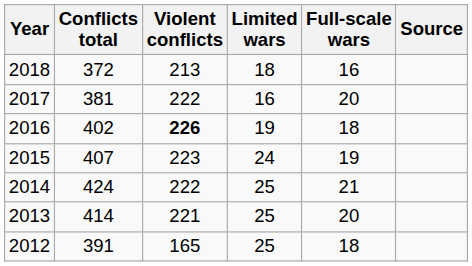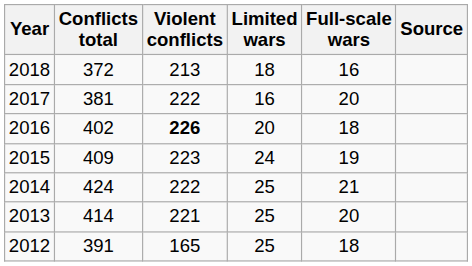 <table class="wikitable sortable">
 <tr>
 <th>Year</th>
 <th data-sort-type="number">Conflicts <br>total</th>
 <th data-sort-type="number">Violent <br>conflicts</th>
 <th data-sort-type="number">Limited <br>wars</th>
 <th data-sort-type="number">Full-scale <br>wars</th>
 <th>Source</th>
 </tr>
 <tr>
 <td align=center>2018</td>
 <td align=center>372</td>
 <td align=center>213</td>
 <td align=center>18</td>
 <td align=center>16</td>
 <td></td>
 </tr>
 <tr>
 <td align=center>2017</td>
 <td align=center>381</td>
 <td align=center>222</td>
 <td align=center>16</td>
 <td align=center>20</td>
 <td></td>
 </tr>
 <tr>
 <td align=center>2016</td>
 <td align=center>402</td>
 <td align=center><strong>226</strong></td>
-<td align=center>19</td>
+<td align=center>20</td>
 <td align=center>18</td>
 <td></td>
 </tr>
 <tr>
 <td align=center>2015</td>
-<td align=center>407</td>
+<td align=center>409</td>
 <td align=center>223</td>
 <td align=center>24</td>
 <td align=center>19</td>
 <td></td>
 </tr>
 <tr>
 <td align=center>2014</td>
 <td align=center>424</td>
 <td align=center>222</td>
 <td align=center>25</td>
 <td align=center>21</td>
 <td></td>
 </tr>
 <tr>
 <td align=center>2013</td>
 <td align=center>414</td>
 <td align=center>221</td>
 <td align=center>25</td>
 <td align=center>20</td>
 <td></td>
 </tr>
 <tr>
 <td align=center>2012</td>
 <td align=center>391</td>
 <td align=center>165</td>
 <td align=center>25</td>
 <td align=center>18</td>
 <td></td>
 </tr>
 </table>
